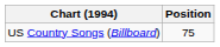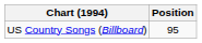 <table class="wikitable sortable">
 <tr>
 <th scope="col">Chart (1994)</th>
 <th scope="col">Position</th>
 </tr>
 <tr>
 <td>US <a href='#'>Country Songs</a> (<em><a href='#'>Billboard</a></em>)</td>
-<td align="center">75</td>
+<td align="center">95</td>
 </tr>
 </table>
